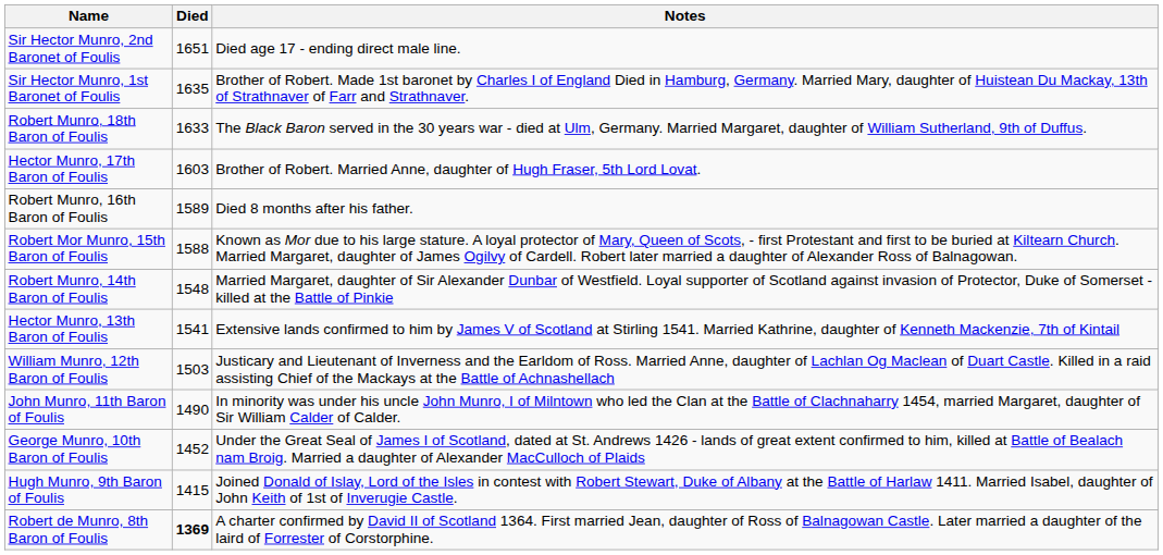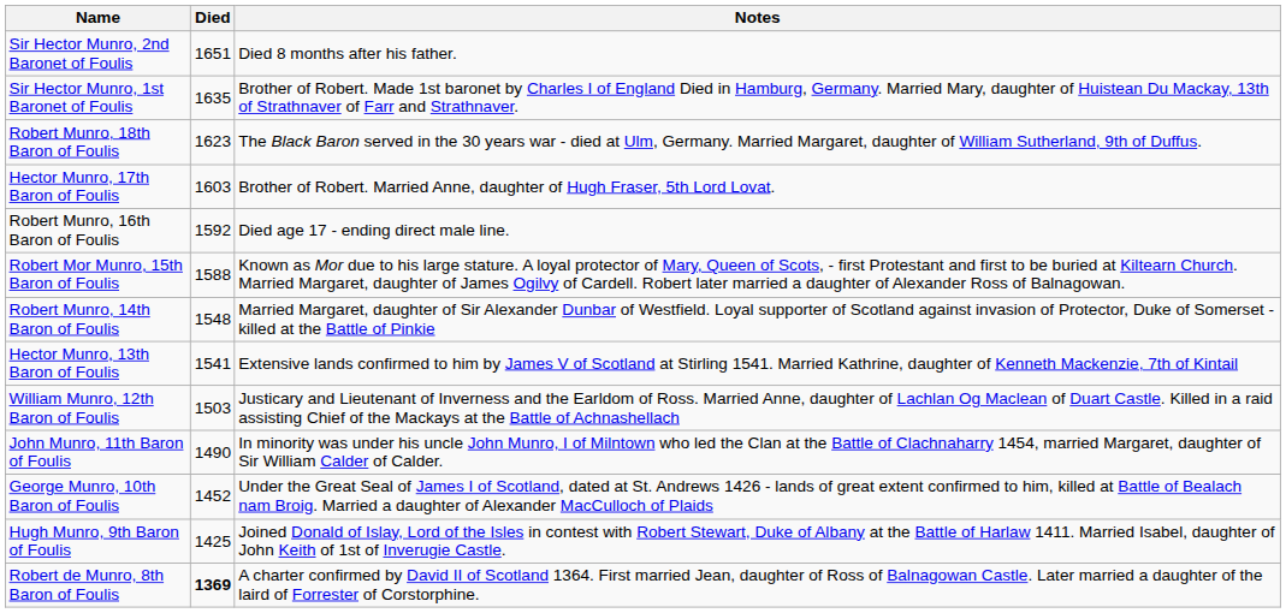 <table class="wikitable">
 <tr>
 <th>Name</th>
 <th>Died</th>
 <th>Notes</th>
 </tr>
 <tr>
 <td><a href='#'>Sir Hector Munro, 2nd Baronet of Foulis</a></td>
 <td>1651</td>
-<td>Died age 17 - ending direct male line.</td>
+<td>Died 8 months after his father.</td>
 </tr>
 <tr>
 <td><a href='#'>Sir Hector Munro, 1st Baronet of Foulis</a></td>
 <td>1635</td>
 <td>Brother of Robert. Made 1st baronet by <a href='#'>Charles I of England</a> Died in <a href='#'>Hamburg</a>, <a href='#'>Germany</a>. Married Mary, daughter of <a href='#'>Huistean Du Mackay, 13th of Strathnaver</a> of <a href='#'>Farr</a> and <a href='#'>Strathnaver</a>.</td>
 </tr>
 <tr>
 <td><a href='#'>Robert Munro, 18th Baron of Foulis</a></td>
-<td>1633</td>
+<td>1623</td>
 <td>The <em>Black Baron</em> served in the 30 years war - died at <a href='#'>Ulm</a>, Germany. Married Margaret, daughter of <a href='#'>William Sutherland, 9th of Duffus</a>.</td>
 </tr>
 <tr>
 <td><a href='#'>Hector Munro, 17th Baron of Foulis</a></td>
 <td>1603</td>
 <td>Brother of Robert. Married Anne, daughter of <a href='#'>Hugh Fraser, 5th Lord Lovat</a>.</td>
 </tr>
 <tr>
 <td>Robert Munro, 16th Baron of Foulis</td>
-<td>1589</td>
-<td>Died 8 months after his father.</td>
+<td>1592</td>
+<td>Died age 17 - ending direct male line.</td>
 </tr>
 <tr>
 <td><a href='#'>Robert Mor Munro, 15th Baron of Foulis</a></td>
 <td>1588</td>
 <td>Known as <em>Mor</em> due to his large stature. A loyal protector of <a href='#'>Mary, Queen of Scots</a>, - first Protestant and first to be buried at <a href='#'>Kiltearn Church</a>. Married Margaret, daughter of James <a href='#'>Ogilvy</a> of Cardell. Robert later married a daughter of Alexander Ross of Balnagowan.</td>
 </tr>
 <tr>
 <td><a href='#'>Robert Munro, 14th Baron of Foulis</a></td>
 <td>1548</td>
 <td>Married Margaret, daughter of Sir Alexander <a href='#'>Dunbar</a> of Westfield. Loyal supporter of Scotland against invasion of Protector, Duke of Somerset - killed at the <a href='#'>Battle of Pinkie</a></td>
 </tr>
 <tr>
 <td><a href='#'>Hector Munro, 13th Baron of Foulis</a></td>
 <td>1541</td>
 <td>Extensive lands confirmed to him by <a href='#'>James V of Scotland</a> at Stirling 1541. Married Kathrine, daughter of <a href='#'>Kenneth Mackenzie, 7th of Kintail</a></td>
 </tr>
 <tr>
 <td><a href='#'>William Munro, 12th Baron of Foulis</a></td>
 <td>1503</td>
 <td>Justicary and Lieutenant of Inverness and the Earldom of Ross. Married Anne, daughter of <a href='#'>Lachlan Og Maclean</a> of <a href='#'>Duart Castle</a>. Killed in a raid assisting Chief of the Mackays at the <a href='#'>Battle of Achnashellach</a></td>
 </tr>
 <tr>
 <td><a href='#'>John Munro, 11th Baron of Foulis</a></td>
 <td>1490</td>
 <td>In minority was under his uncle <a href='#'>John Munro, I of Milntown</a> who led the Clan at the <a href='#'>Battle of Clachnaharry</a> 1454, married Margaret, daughter of Sir William <a href='#'>Calder</a> of Calder.</td>
 </tr>
 <tr>
 <td><a href='#'>George Munro, 10th Baron of Foulis</a></td>
 <td>1452</td>
 <td>Under the Great Seal of <a href='#'>James I of Scotland</a>, dated at St. Andrews 1426 - lands of great extent confirmed to him, killed at <a href='#'>Battle of Bealach nam Broig</a>. Married a daughter of Alexander <a href='#'>MacCulloch of Plaids</a></td>
 </tr>
 <tr>
 <td><a href='#'>Hugh Munro, 9th Baron of Foulis</a></td>
-<td>1415</td>
+<td>1425</td>
 <td>Joined <a href='#'>Donald of Islay, Lord of the Isles</a> in contest with <a href='#'>Robert Stewart, Duke of Albany</a> at the <a href='#'>Battle of Harlaw</a> 1411. Married Isabel, daughter of John <a href='#'>Keith</a> of 1st of <a href='#'>Inverugie Castle</a>.</td>
 </tr>
 <tr>
 <td><a href='#'>Robert de Munro, 8th Baron of Foulis</a></td>
 <td><strong>1369</strong></td>
 <td>A charter confirmed by <a href='#'>David II of Scotland</a> 1364. First married Jean, daughter of Ross of <a href='#'>Balnagowan Castle</a>. Later married a daughter of the laird of <a href='#'>Forrester</a> of Corstorphine.</td>
 </tr>
 </table>
